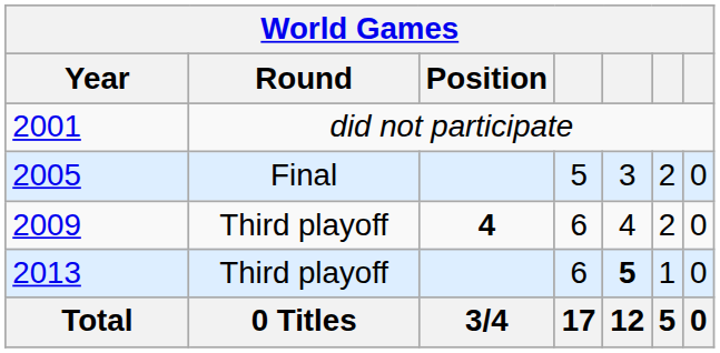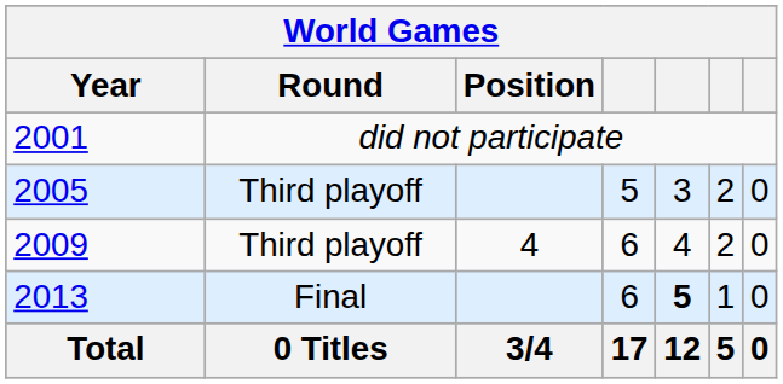 <table class="wikitable" style="text-align: center;">
 <tr>
 <th colspan=10><a href='#'>World Games</a></th>
 </tr>
 <tr>
 <th style="width:5.5em;">Year</th>
 <th style="width:7em;">Round</th>
 <th>Position</th>
 <th></th>
 <th></th>
 <th></th>
 <th></th>
 </tr>
 <tr>
 <td align=left> <a href='#'>2001</a></td>
 <td colspan="6"><em>did not participate</em></td>
 </tr>
 <tr bgcolor=#ddeeff>
 <td align=left> <a href='#'>2005</a></td>
-<td>Final</td>
+<td>Third playoff</td>
 <td></td>
 <td>5</td>
 <td>3</td>
 <td>2</td>
 <td>0</td>
 </tr>
 <tr>
 <td align=left> <a href='#'>2009</a></td>
 <td>Third playoff</td>
-<td><strong>4</strong></td>
+<td>4</td>
 <td>6</td>
 <td>4</td>
 <td>2</td>
 <td>0</td>
 </tr>
 <tr bgcolor=#ddeeff>
 <td align=left> <a href='#'>2013</a> </td>
-<td>Third playoff</td>
+<td>Final</td>
 <td></td>
 <td>6</td>
 <td><strong>5</strong></td>
 <td>1</td>
 <td>0</td>
 </tr>
 <tr>
 <th>Total</th>
 <th>0 Titles</th>
 <th>3/4</th>
 <th>17</th>
 <th>12</th>
 <th>5</th>
 <th>0</th>
 </tr>
 </table>
